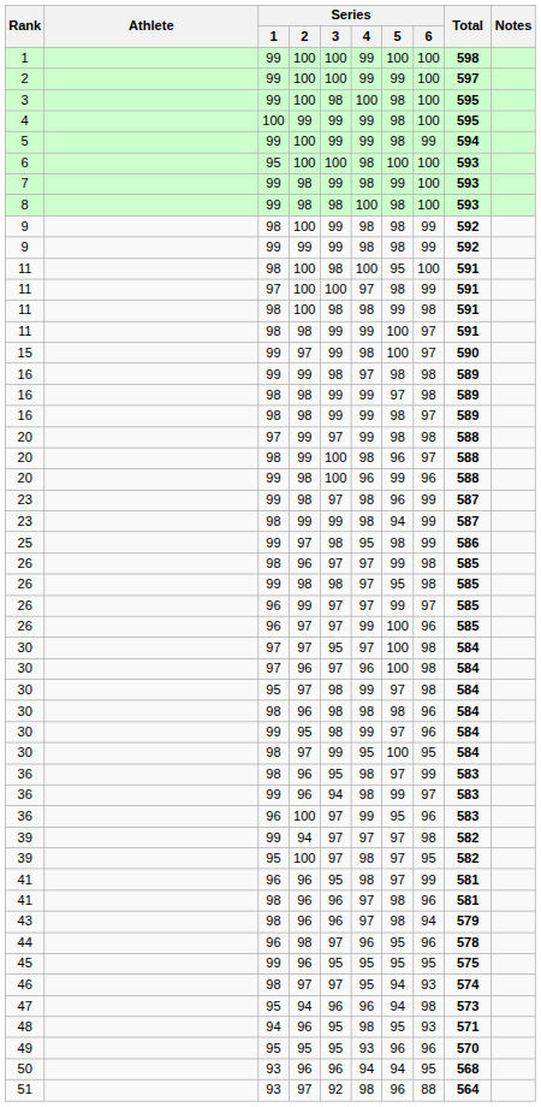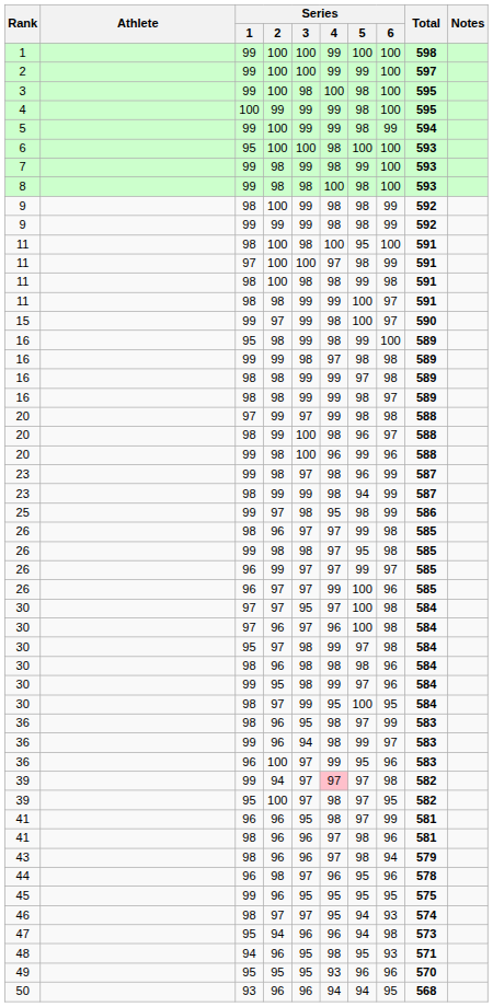 <table class="wikitable" style="text-align:center">
 <tr>
 <th rowspan=2 width=40>Rank</th>
 <th rowspan=2 width=250>Athlete</th>
 <th colspan=6>Series</th>
 <th rowspan=2 width=50>Total</th>
 <th rowspan=2 width=45>Notes</th>
 </tr>
 <tr>
 <th width=30>1</th>
 <th width=30>2</th>
 <th width=30>3</th>
 <th width=30>4</th>
 <th width=30>5</th>
 <th width=30>6</th>
 </tr>
 <tr bgcolor=ccffcc>
 <td>1</td>
 <td align=left></td>
 <td>99</td>
 <td>100</td>
 <td>100</td>
 <td>99</td>
 <td>100</td>
 <td>100</td>
 <td><strong>598</strong></td>
 <td></td>
 </tr>
 <tr bgcolor=ccffcc>
 <td>2</td>
 <td align=left></td>
 <td>99</td>
 <td>100</td>
 <td>100</td>
 <td>99</td>
 <td>99</td>
 <td>100</td>
 <td><strong>597</strong></td>
 <td></td>
 </tr>
 <tr bgcolor=ccffcc>
 <td>3</td>
 <td align=left></td>
 <td>99</td>
 <td>100</td>
 <td>98</td>
 <td>100</td>
 <td>98</td>
 <td>100</td>
 <td><strong>595</strong></td>
 <td></td>
 </tr>
 <tr bgcolor=ccffcc>
 <td>4</td>
 <td align=left></td>
 <td>100</td>
 <td>99</td>
 <td>99</td>
 <td>99</td>
 <td>98</td>
 <td>100</td>
 <td><strong>595</strong></td>
 <td></td>
 </tr>
 <tr bgcolor=ccffcc>
 <td>5</td>
 <td align=left></td>
 <td>99</td>
 <td>100</td>
 <td>99</td>
 <td>99</td>
 <td>98</td>
 <td>99</td>
 <td><strong>594</strong></td>
 <td></td>
 </tr>
 <tr bgcolor=ccffcc>
 <td>6</td>
 <td align=left></td>
 <td>95</td>
 <td>100</td>
 <td>100</td>
 <td>98</td>
 <td>100</td>
 <td>100</td>
 <td><strong>593</strong></td>
 <td></td>
 </tr>
 <tr bgcolor=ccffcc>
 <td>7</td>
 <td align=left></td>
 <td>99</td>
 <td>98</td>
 <td>99</td>
 <td>98</td>
 <td>99</td>
 <td>100</td>
 <td><strong>593</strong></td>
 <td></td>
 </tr>
 <tr bgcolor=ccffcc>
 <td>8</td>
 <td align=left></td>
 <td>99</td>
 <td>98</td>
 <td>98</td>
 <td>100</td>
 <td>98</td>
 <td>100</td>
 <td><strong>593</strong></td>
 <td></td>
 </tr>
 <tr>
 <td>9</td>
 <td align=left></td>
 <td>98</td>
 <td>100</td>
 <td>99</td>
 <td>98</td>
 <td>98</td>
 <td>99</td>
 <td><strong>592</strong></td>
 <td></td>
 </tr>
 <tr>
 <td>9</td>
 <td align=left></td>
 <td>99</td>
 <td>99</td>
 <td>99</td>
 <td>98</td>
 <td>98</td>
 <td>99</td>
 <td><strong>592</strong></td>
 <td></td>
 </tr>
 <tr>
 <td>11</td>
 <td align=left></td>
 <td>98</td>
 <td>100</td>
 <td>98</td>
 <td>100</td>
 <td>95</td>
 <td>100</td>
 <td><strong>591</strong></td>
 <td></td>
 </tr>
 <tr>
 <td>11</td>
 <td align=left></td>
 <td>97</td>
 <td>100</td>
 <td>100</td>
 <td>97</td>
 <td>98</td>
 <td>99</td>
 <td><strong>591</strong></td>
 <td></td>
 </tr>
 <tr>
 <td>11</td>
 <td align=left></td>
 <td>98</td>
 <td>100</td>
 <td>98</td>
 <td>98</td>
 <td>99</td>
 <td>98</td>
 <td><strong>591</strong></td>
 <td></td>
 </tr>
 <tr>
 <td>11</td>
 <td align=left></td>
 <td>98</td>
 <td>98</td>
 <td>99</td>
 <td>99</td>
 <td>100</td>
 <td>97</td>
 <td><strong>591</strong></td>
 <td></td>
 </tr>
 <tr>
 <td>15</td>
 <td align=left></td>
 <td>99</td>
 <td>97</td>
 <td>99</td>
 <td>98</td>
 <td>100</td>
 <td>97</td>
 <td><strong>590</strong></td>
+<td></td>
+</tr>
+<tr>
+<td>16</td>
+<td align=left></td>
+<td>95</td>
+<td>98</td>
+<td>99</td>
+<td>98</td>
+<td>99</td>
+<td>100</td>
+<td><strong>589</strong></td>
 <td></td>
 </tr>
 <tr>
 <td>16</td>
 <td align=left></td>
 <td>99</td>
 <td>99</td>
 <td>98</td>
 <td>97</td>
 <td>98</td>
 <td>98</td>
 <td><strong>589</strong></td>
 <td></td>
 </tr>
 <tr>
 <td>16</td>
 <td align=left></td>
 <td>98</td>
 <td>98</td>
 <td>99</td>
 <td>99</td>
 <td>97</td>
 <td>98</td>
 <td><strong>589</strong></td>
 <td></td>
 </tr>
 <tr>
 <td>16</td>
 <td align=left></td>
 <td>98</td>
 <td>98</td>
 <td>99</td>
 <td>99</td>
 <td>98</td>
 <td>97</td>
 <td><strong>589</strong></td>
 <td></td>
 </tr>
 <tr>
 <td>20</td>
 <td align=left></td>
 <td>97</td>
 <td>99</td>
 <td>97</td>
 <td>99</td>
 <td>98</td>
 <td>98</td>
 <td><strong>588</strong></td>
 <td></td>
 </tr>
 <tr>
 <td>20</td>
 <td align=left></td>
 <td>98</td>
 <td>99</td>
 <td>100</td>
 <td>98</td>
 <td>96</td>
 <td>97</td>
 <td><strong>588</strong></td>
 <td></td>
 </tr>
 <tr>
 <td>20</td>
 <td align=left></td>
 <td>99</td>
 <td>98</td>
 <td>100</td>
 <td>96</td>
 <td>99</td>
 <td>96</td>
 <td><strong>588</strong></td>
 <td></td>
 </tr>
 <tr>
 <td>23</td>
 <td align=left></td>
 <td>99</td>
 <td>98</td>
 <td>97</td>
 <td>98</td>
 <td>96</td>
 <td>99</td>
 <td><strong>587</strong></td>
 <td></td>
 </tr>
 <tr>
 <td>23</td>
 <td align=left></td>
 <td>98</td>
 <td>99</td>
 <td>99</td>
 <td>98</td>
 <td>94</td>
 <td>99</td>
 <td><strong>587</strong></td>
 <td></td>
 </tr>
 <tr>
 <td>25</td>
 <td align=left></td>
 <td>99</td>
 <td>97</td>
 <td>98</td>
 <td>95</td>
 <td>98</td>
 <td>99</td>
 <td><strong>586</strong></td>
 <td></td>
 </tr>
 <tr>
 <td>26</td>
 <td align=left></td>
 <td>98</td>
 <td>96</td>
 <td>97</td>
 <td>97</td>
 <td>99</td>
 <td>98</td>
 <td><strong>585</strong></td>
 <td></td>
 </tr>
 <tr>
 <td>26</td>
 <td align=left></td>
 <td>99</td>
 <td>98</td>
 <td>98</td>
 <td>97</td>
 <td>95</td>
 <td>98</td>
 <td><strong>585</strong></td>
 <td></td>
 </tr>
 <tr>
 <td>26</td>
 <td align=left></td>
 <td>96</td>
 <td>99</td>
 <td>97</td>
 <td>97</td>
 <td>99</td>
 <td>97</td>
 <td><strong>585</strong></td>
 <td></td>
 </tr>
 <tr>
 <td>26</td>
 <td align=left></td>
 <td>96</td>
 <td>97</td>
 <td>97</td>
 <td>99</td>
 <td>100</td>
 <td>96</td>
 <td><strong>585</strong></td>
 <td></td>
 </tr>
 <tr>
 <td>30</td>
 <td align=left></td>
 <td>97</td>
 <td>97</td>
 <td>95</td>
 <td>97</td>
 <td>100</td>
 <td>98</td>
 <td><strong>584</strong></td>
 <td></td>
 </tr>
 <tr>
 <td>30</td>
 <td align=left></td>
 <td>97</td>
 <td>96</td>
 <td>97</td>
 <td>96</td>
 <td>100</td>
 <td>98</td>
 <td><strong>584</strong></td>
 <td></td>
 </tr>
 <tr>
 <td>30</td>
 <td align=left></td>
 <td>95</td>
 <td>97</td>
 <td>98</td>
 <td>99</td>
 <td>97</td>
 <td>98</td>
 <td><strong>584</strong></td>
 <td></td>
 </tr>
 <tr>
 <td>30</td>
 <td align=left></td>
 <td>98</td>
 <td>96</td>
 <td>98</td>
 <td>98</td>
 <td>98</td>
 <td>96</td>
 <td><strong>584</strong></td>
 <td></td>
 </tr>
 <tr>
 <td>30</td>
 <td align=left></td>
 <td>99</td>
 <td>95</td>
 <td>98</td>
 <td>99</td>
 <td>97</td>
 <td>96</td>
 <td><strong>584</strong></td>
 <td></td>
 </tr>
 <tr>
 <td>30</td>
 <td align=left></td>
 <td>98</td>
 <td>97</td>
 <td>99</td>
 <td>95</td>
 <td>100</td>
 <td>95</td>
 <td><strong>584</strong></td>
 <td></td>
 </tr>
 <tr>
 <td>36</td>
 <td align=left></td>
 <td>98</td>
 <td>96</td>
 <td>95</td>
 <td>98</td>
 <td>97</td>
 <td>99</td>
 <td><strong>583</strong></td>
 <td></td>
 </tr>
 <tr>
 <td>36</td>
 <td align=left></td>
 <td>99</td>
 <td>96</td>
 <td>94</td>
 <td>98</td>
 <td>99</td>
 <td>97</td>
 <td><strong>583</strong></td>
 <td></td>
 </tr>
 <tr>
 <td>36</td>
 <td align=left></td>
 <td>96</td>
 <td>100</td>
 <td>97</td>
 <td>99</td>
 <td>95</td>
 <td>96</td>
 <td><strong>583</strong></td>
 <td></td>
 </tr>
 <tr>
 <td>39</td>
 <td align=left></td>
 <td>99</td>
 <td>94</td>
 <td>97</td>
-<td>97</td>
+<td style="background: pink;">97</td>
 <td>97</td>
 <td>98</td>
 <td><strong>582</strong></td>
 <td></td>
 </tr>
 <tr>
 <td>39</td>
 <td align=left></td>
 <td>95</td>
 <td>100</td>
 <td>97</td>
 <td>98</td>
 <td>97</td>
 <td>95</td>
 <td><strong>582</strong></td>
 <td></td>
 </tr>
 <tr>
 <td>41</td>
 <td align=left></td>
 <td>96</td>
 <td>96</td>
 <td>95</td>
 <td>98</td>
 <td>97</td>
 <td>99</td>
 <td><strong>581</strong></td>
 <td></td>
 </tr>
 <tr>
 <td>41</td>
 <td align=left></td>
 <td>98</td>
 <td>96</td>
 <td>96</td>
 <td>97</td>
 <td>98</td>
 <td>96</td>
 <td><strong>581</strong></td>
 <td></td>
 </tr>
 <tr>
 <td>43</td>
 <td align=left></td>
 <td>98</td>
 <td>96</td>
 <td>96</td>
 <td>97</td>
 <td>98</td>
 <td>94</td>
 <td><strong>579</strong></td>
 <td></td>
 </tr>
 <tr>
 <td>44</td>
 <td align=left></td>
 <td>96</td>
 <td>98</td>
 <td>97</td>
 <td>96</td>
 <td>95</td>
 <td>96</td>
 <td><strong>578</strong></td>
 <td></td>
 </tr>
 <tr>
 <td>45</td>
 <td align=left></td>
 <td>99</td>
 <td>96</td>
 <td>95</td>
 <td>95</td>
 <td>95</td>
 <td>95</td>
 <td><strong>575</strong></td>
 <td></td>
 </tr>
 <tr>
 <td>46</td>
 <td align=left></td>
 <td>98</td>
 <td>97</td>
 <td>97</td>
 <td>95</td>
 <td>94</td>
 <td>93</td>
 <td><strong>574</strong></td>
 <td></td>
 </tr>
 <tr>
 <td>47</td>
 <td align=left></td>
 <td>95</td>
 <td>94</td>
 <td>96</td>
 <td>96</td>
 <td>94</td>
 <td>98</td>
 <td><strong>573</strong></td>
 <td></td>
 </tr>
 <tr>
 <td>48</td>
 <td align=left></td>
 <td>94</td>
 <td>96</td>
 <td>95</td>
 <td>98</td>
 <td>95</td>
 <td>93</td>
 <td><strong>571</strong></td>
 <td></td>
 </tr>
 <tr>
 <td>49</td>
 <td align=left></td>
 <td>95</td>
 <td>95</td>
 <td>95</td>
 <td>93</td>
 <td>96</td>
 <td>96</td>
 <td><strong>570</strong></td>
 <td></td>
 </tr>
 <tr>
 <td>50</td>
 <td align=left></td>
 <td>93</td>
 <td>96</td>
 <td>96</td>
 <td>94</td>
 <td>94</td>
 <td>95</td>
 <td><strong>568</strong></td>
 <td></td>
 </tr>
-<tr>
-<td>51</td>
-<td align=left></td>
-<td>93</td>
-<td>97</td>
-<td>92</td>
-<td>98</td>
-<td>96</td>
-<td>88</td>
-<td><strong>564</strong></td>
-<td></td>
-</tr>
 </table>
